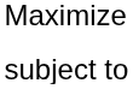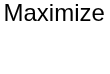 <table cellspacing="10">
 <tr>
 <td>Maximize</td>
 <td colspan="2"></td>
-</tr>
-<tr>
-<td>subject to</td>
-<td></td>
-<td></td>
-<td></td>
 </tr>
 <tr>
 <td></td>
 <td></td>
 <td></td>
 <td></td>
 </tr>
 <tr>
 <td></td>
 <td></td>
 <td></td>
 <td></td>
 </tr>
 </table>
